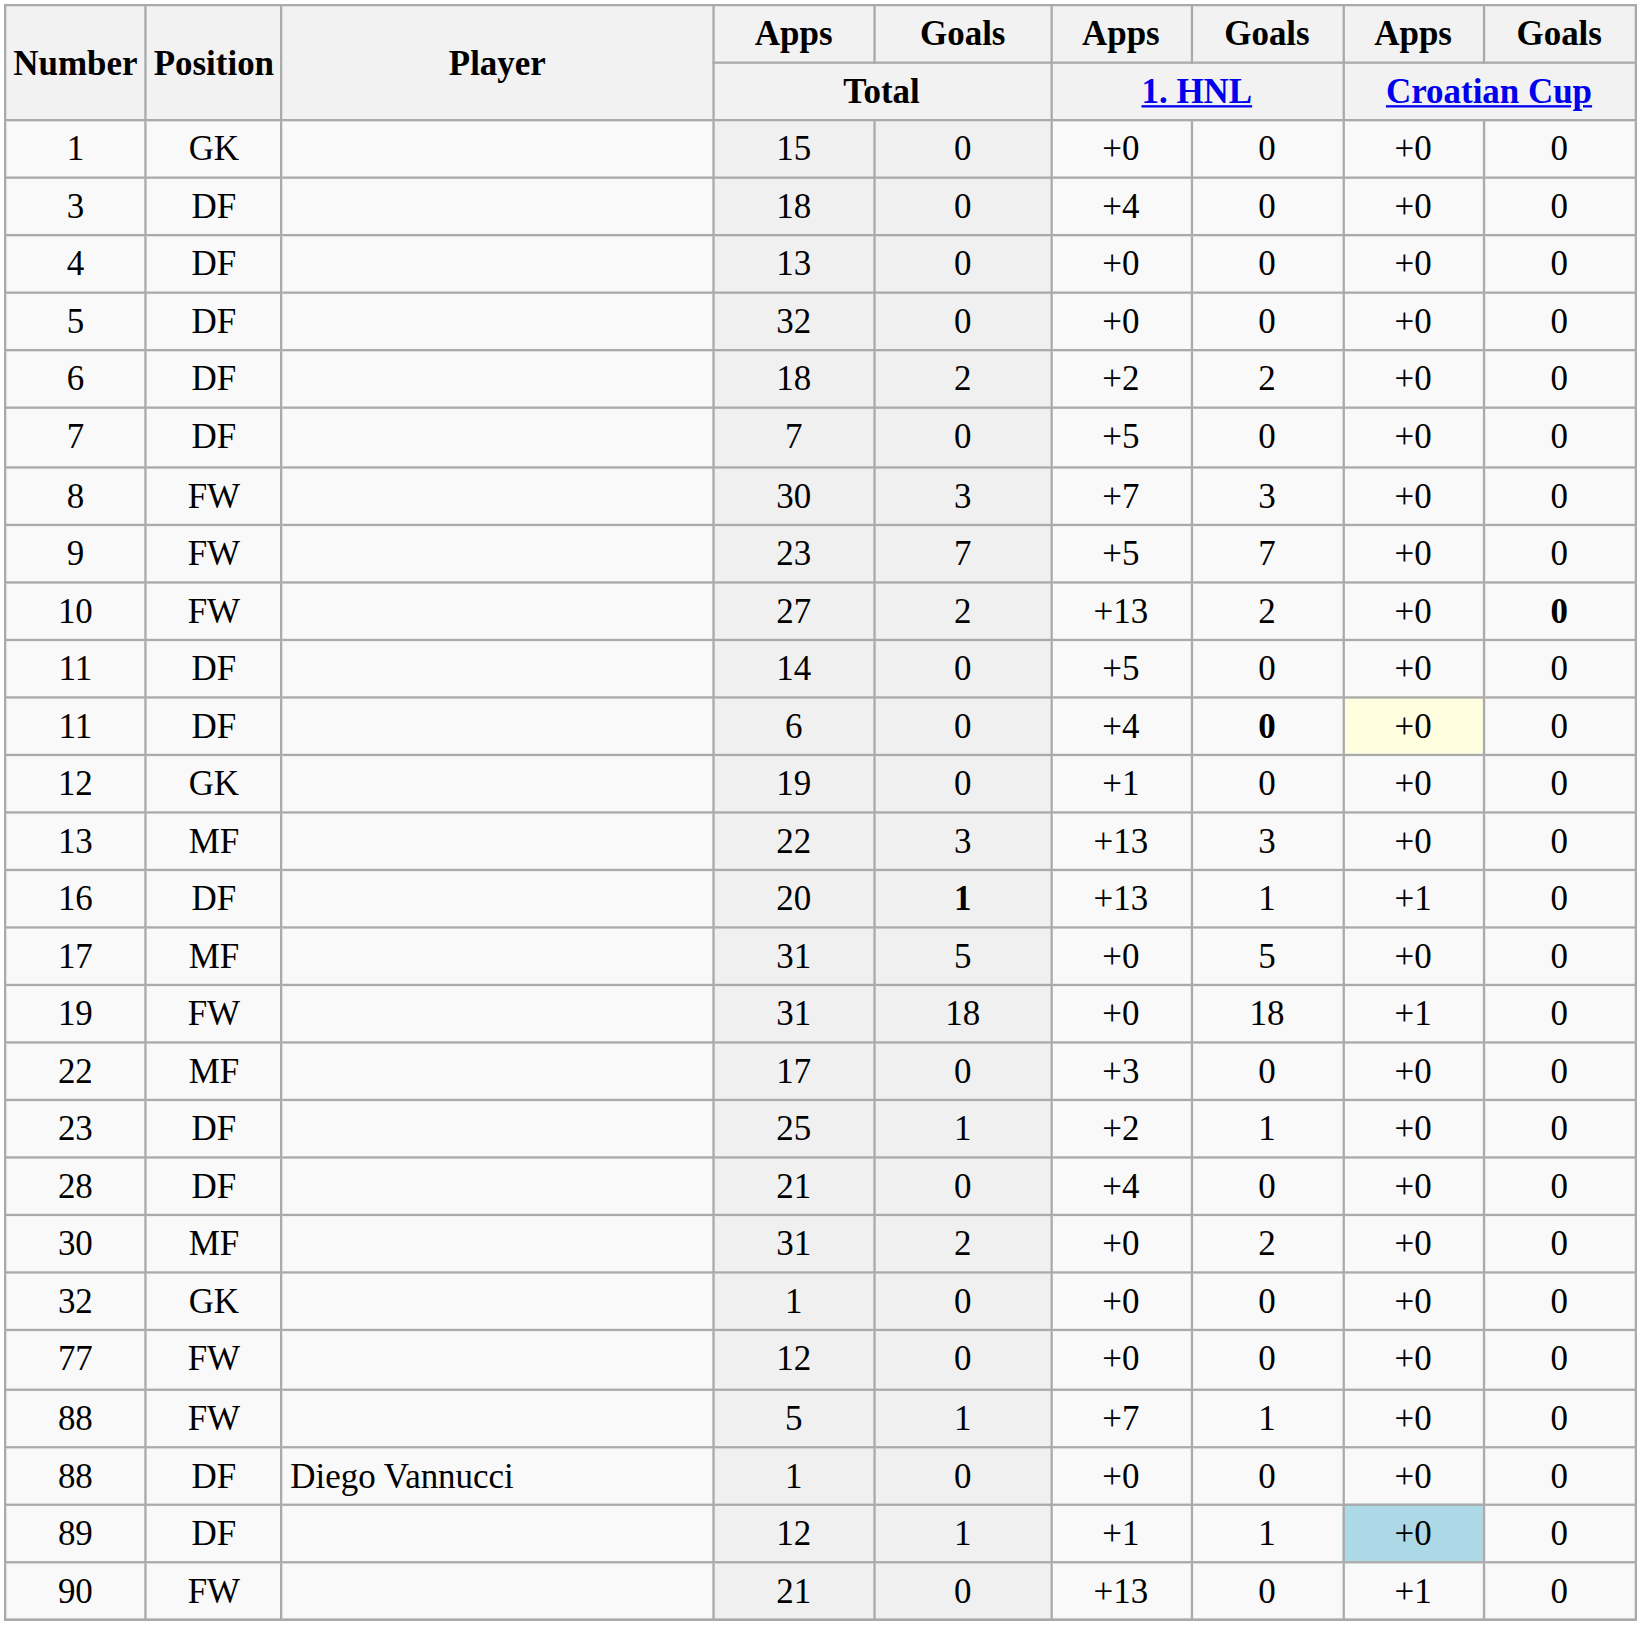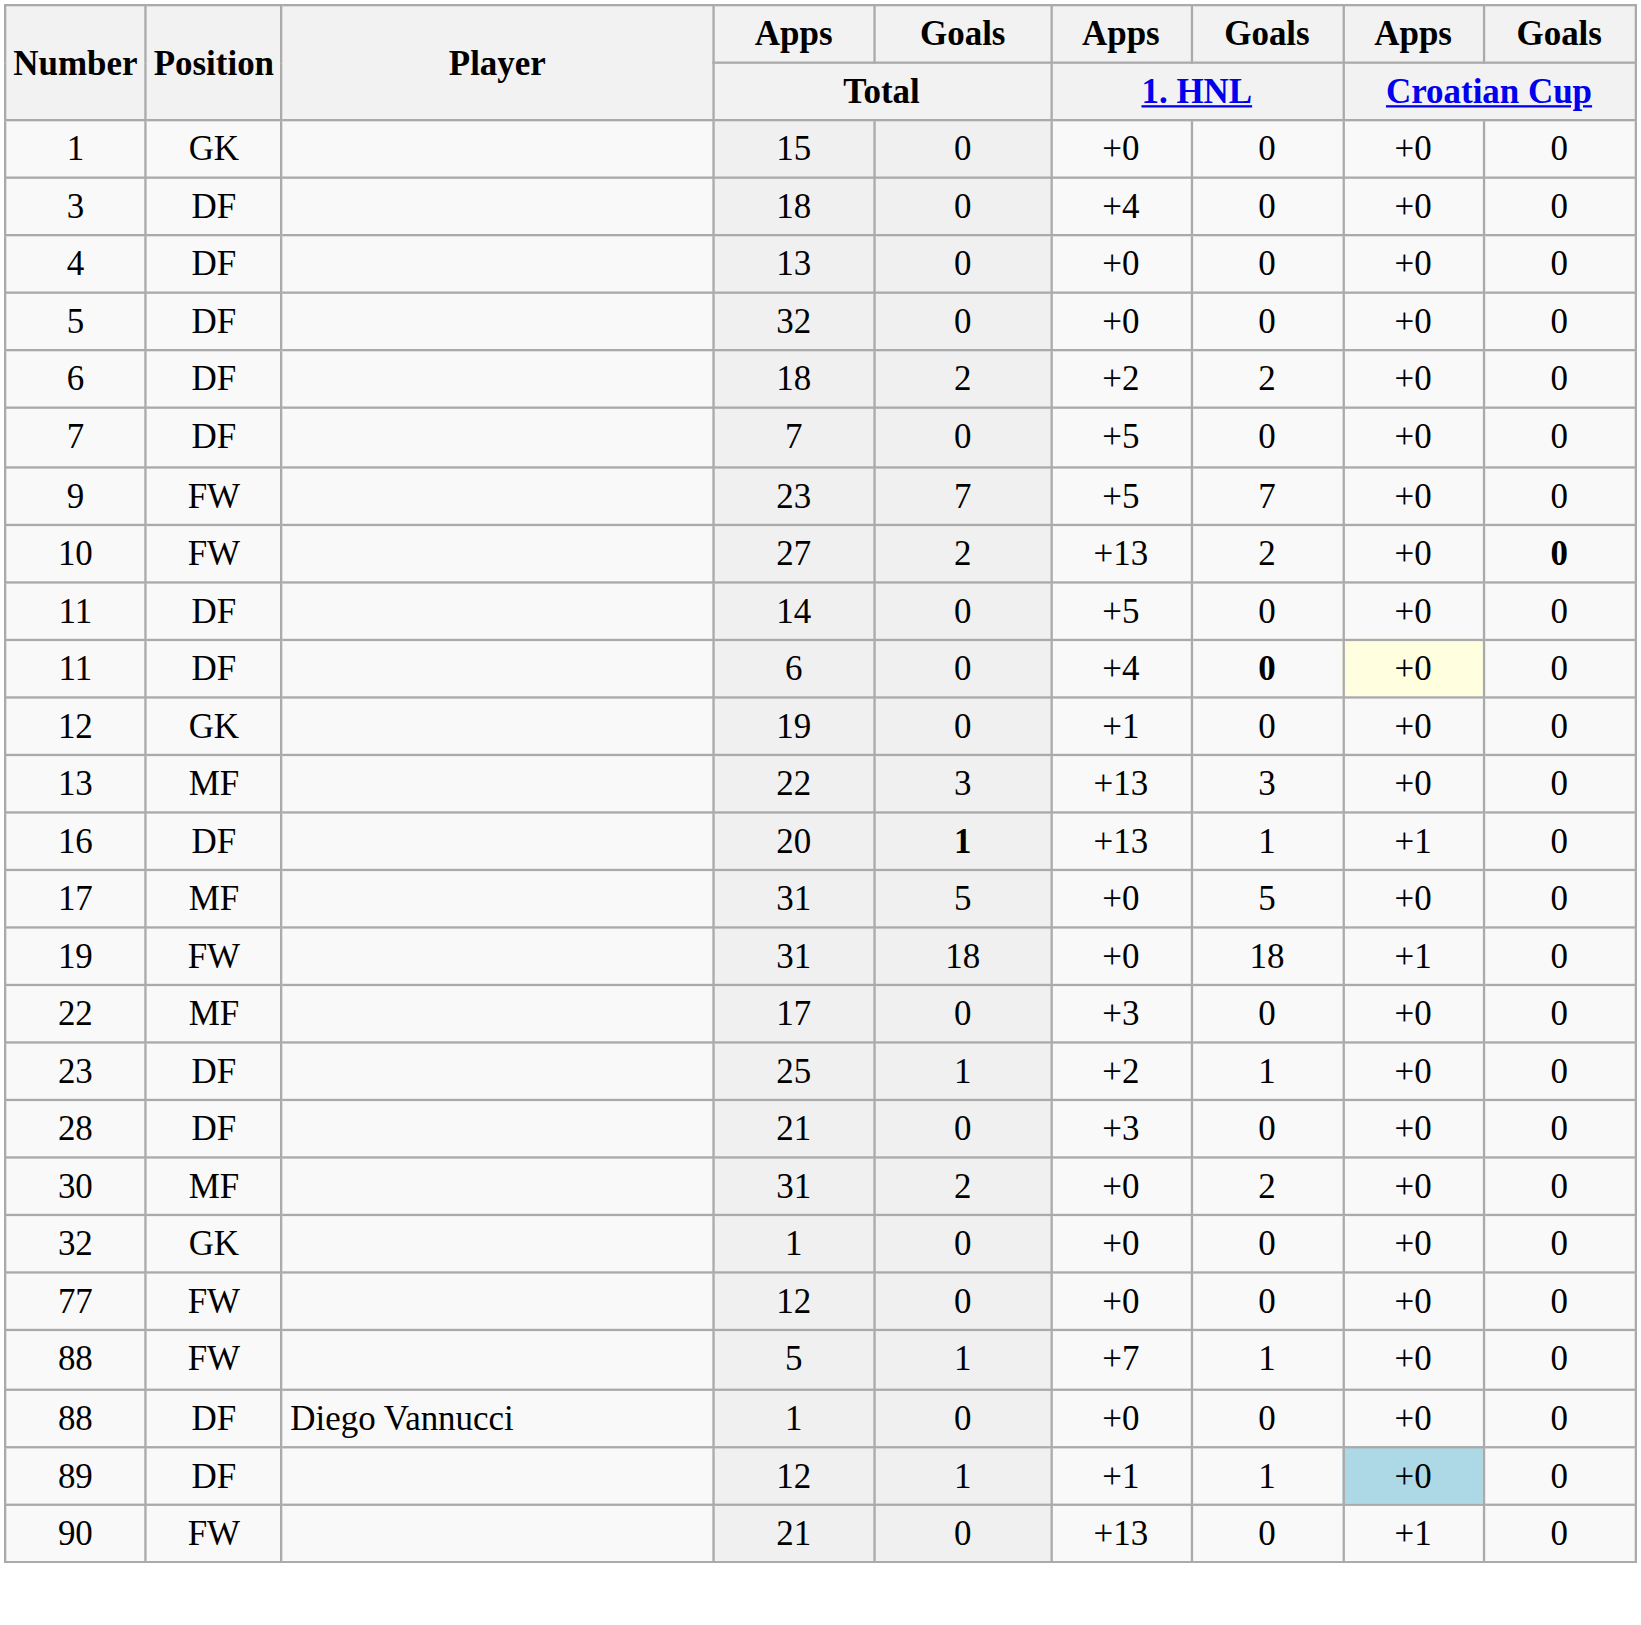 <table class="wikitable sortable" style="font-size: 95%; text-align: center;">
 <tr>
 <th width=40 rowspan="2" align="center">Number</th>
 <th width=40 rowspan="2" align="center">Position</th>
 <th width=180 rowspan="2" align="center">Player</th>
 <th>Apps</th>
 <th>Goals</th>
 <th>Apps</th>
 <th>Goals</th>
 <th>Apps</th>
 <th>Goals</th>
 </tr>
 <tr>
 <th class="unsortable" width=140 colspan="2" align="center">Total</th>
 <th class="unsortable" width=120 colspan="2" align="center"><a href='#'>1. HNL</a></th>
 <th class="unsortable" width=120 colspan="2" align="center"><a href='#'>Croatian Cup</a></th>
 </tr>
 <tr>
 <td>1</td>
 <td>GK</td>
 <td style="text-align:left;"> </td>
 <td style="background: #F0F0F0">15</td>
 <td style="background: #F0F0F0">0</td>
 <td>+0</td>
 <td>0</td>
 <td>+0</td>
 <td>0</td>
 </tr>
 <tr>
 <td>3</td>
 <td>DF</td>
 <td style="text-align:left;"> </td>
 <td style="background: #F0F0F0">18</td>
 <td style="background: #F0F0F0">0</td>
 <td>+4</td>
 <td>0</td>
 <td>+0</td>
 <td>0</td>
 </tr>
 <tr>
 <td>4</td>
 <td>DF</td>
 <td style="text-align:left;"> </td>
 <td style="background: #F0F0F0">13</td>
 <td style="background: #F0F0F0">0</td>
 <td>+0</td>
 <td>0</td>
 <td>+0</td>
 <td>0</td>
 </tr>
 <tr>
 <td>5</td>
 <td>DF</td>
 <td style="text-align:left;"> </td>
 <td style="background: #F0F0F0">32</td>
 <td style="background: #F0F0F0">0</td>
 <td>+0</td>
 <td>0</td>
 <td>+0</td>
 <td>0</td>
 </tr>
 <tr>
 <td>6</td>
 <td>DF</td>
 <td style="text-align:left;"> </td>
 <td style="background: #F0F0F0">18</td>
 <td style="background: #F0F0F0">2</td>
 <td>+2</td>
 <td>2</td>
 <td>+0</td>
 <td>0</td>
 </tr>
 <tr>
 <td>7</td>
 <td>DF</td>
 <td style="text-align:left;"> </td>
 <td style="background: #F0F0F0">7</td>
 <td style="background: #F0F0F0">0</td>
 <td>+5</td>
 <td>0</td>
-<td>+0</td>
-<td>0</td>
-</tr>
-<tr>
-<td>8</td>
-<td>FW</td>
-<td style="text-align:left;"> </td>
-<td style="background: #F0F0F0">30</td>
-<td style="background: #F0F0F0">3</td>
-<td>+7</td>
-<td>3</td>
 <td>+0</td>
 <td>0</td>
 </tr>
 <tr>
 <td>9</td>
 <td>FW</td>
 <td style="text-align:left;"> </td>
 <td style="background: #F0F0F0">23</td>
 <td style="background: #F0F0F0">7</td>
 <td>+5</td>
 <td>7</td>
 <td>+0</td>
 <td>0</td>
 </tr>
 <tr>
 <td>10</td>
 <td>FW</td>
 <td style="text-align:left;"> </td>
 <td style="background: #F0F0F0">27</td>
 <td style="background: #F0F0F0">2</td>
 <td>+13</td>
 <td>2</td>
 <td>+0</td>
 <td><strong>0</strong></td>
 </tr>
 <tr>
 <td>11</td>
 <td>DF</td>
 <td style="text-align:left;"> </td>
 <td style="background: #F0F0F0">14</td>
 <td style="background: #F0F0F0">0</td>
 <td>+5</td>
 <td>0</td>
 <td>+0</td>
 <td>0</td>
 </tr>
 <tr>
 <td>11</td>
 <td>DF</td>
 <td style="text-align:left;"> </td>
 <td style="background: #F0F0F0">6</td>
 <td style="background: #F0F0F0">0</td>
 <td>+4</td>
 <td><strong>0</strong></td>
 <td style="background: lightyellow;">+0</td>
 <td>0</td>
 </tr>
 <tr>
 <td>12</td>
 <td>GK</td>
 <td style="text-align:left;"> </td>
 <td style="background: #F0F0F0">19</td>
 <td style="background: #F0F0F0">0</td>
 <td>+1</td>
 <td>0</td>
 <td>+0</td>
 <td>0</td>
 </tr>
 <tr>
 <td>13</td>
 <td>MF</td>
 <td style="text-align:left;"> </td>
 <td style="background: #F0F0F0">22</td>
 <td style="background: #F0F0F0">3</td>
 <td>+13</td>
 <td>3</td>
 <td>+0</td>
 <td>0</td>
 </tr>
 <tr>
 <td>16</td>
 <td>DF</td>
 <td style="text-align:left;"> </td>
 <td style="background: #F0F0F0">20</td>
 <td style="background: #F0F0F0"><strong>1</strong></td>
 <td>+13</td>
 <td>1</td>
 <td>+1</td>
 <td>0</td>
 </tr>
 <tr>
 <td>17</td>
 <td>MF</td>
 <td style="text-align:left;"> </td>
 <td style="background: #F0F0F0">31</td>
 <td style="background: #F0F0F0">5</td>
 <td>+0</td>
 <td>5</td>
 <td>+0</td>
 <td>0</td>
 </tr>
 <tr>
 <td>19</td>
 <td>FW</td>
 <td style="text-align:left;"> </td>
 <td style="background: #F0F0F0">31</td>
 <td style="background: #F0F0F0">18</td>
 <td>+0</td>
 <td>18</td>
 <td>+1</td>
 <td>0</td>
 </tr>
 <tr>
 <td>22</td>
 <td>MF</td>
 <td style="text-align:left;"> </td>
 <td style="background: #F0F0F0">17</td>
 <td style="background: #F0F0F0">0</td>
 <td>+3</td>
 <td>0</td>
 <td>+0</td>
 <td>0</td>
 </tr>
 <tr>
 <td>23</td>
 <td>DF</td>
 <td style="text-align:left;"> </td>
 <td style="background: #F0F0F0">25</td>
 <td style="background: #F0F0F0">1</td>
 <td>+2</td>
 <td>1</td>
 <td>+0</td>
 <td>0</td>
 </tr>
 <tr>
 <td>28</td>
 <td>DF</td>
 <td style="text-align:left;"> </td>
 <td style="background: #F0F0F0">21</td>
 <td style="background: #F0F0F0">0</td>
-<td>+4</td>
+<td>+3</td>
 <td>0</td>
 <td>+0</td>
 <td>0</td>
 </tr>
 <tr>
 <td>30</td>
 <td>MF</td>
 <td style="text-align:left;"> </td>
 <td style="background: #F0F0F0">31</td>
 <td style="background: #F0F0F0">2</td>
 <td>+0</td>
 <td>2</td>
 <td>+0</td>
 <td>0</td>
 </tr>
 <tr>
 <td>32</td>
 <td>GK</td>
 <td style="text-align:left;"> </td>
 <td style="background: #F0F0F0">1</td>
 <td style="background: #F0F0F0">0</td>
 <td>+0</td>
 <td>0</td>
 <td>+0</td>
 <td>0</td>
 </tr>
 <tr>
 <td>77</td>
 <td>FW</td>
 <td style="text-align:left;"> </td>
 <td style="background: #F0F0F0">12</td>
 <td style="background: #F0F0F0">0</td>
 <td>+0</td>
 <td>0</td>
 <td>+0</td>
 <td>0</td>
 </tr>
 <tr>
 <td>88</td>
 <td>FW</td>
 <td style="text-align:left;"> </td>
 <td style="background: #F0F0F0">5</td>
 <td style="background: #F0F0F0">1</td>
 <td>+7</td>
 <td>1</td>
 <td>+0</td>
 <td>0</td>
 </tr>
 <tr>
 <td>88</td>
 <td>DF</td>
 <td style="text-align:left;"> Diego Vannucci</td>
 <td style="background: #F0F0F0">1</td>
 <td style="background: #F0F0F0">0</td>
 <td>+0</td>
 <td>0</td>
 <td>+0</td>
 <td>0</td>
 </tr>
 <tr>
 <td>89</td>
 <td>DF</td>
 <td style="text-align:left;"> </td>
 <td style="background: #F0F0F0">12</td>
 <td style="background: #F0F0F0">1</td>
 <td>+1</td>
 <td>1</td>
 <td style="background: lightblue;">+0</td>
 <td>0</td>
 </tr>
 <tr>
 <td>90</td>
 <td>FW</td>
 <td style="text-align:left;"> </td>
 <td style="background: #F0F0F0">21</td>
 <td style="background: #F0F0F0">0</td>
 <td>+13</td>
 <td>0</td>
 <td>+1</td>
 <td>0</td>
 </tr>
 <tr>
 </tr>
 </table>
